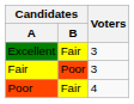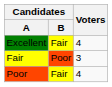 <table class="wikitable">
 <tr>
 <th colspan=2>Candidates</th>
 <th rowspan=2>Voters</th>
 </tr>
 <tr>
 <th>A</th>
 <th>B</th>
 </tr>
 <tr>
 <td bgcolor="green">Excellent</td>
 <td bgcolor="yellow">Fair</td>
-<td>3</td>
+<td>4</td>
 </tr>
 <tr>
 <td bgcolor="yellow">Fair</td>
 <td bgcolor="orangered">Poor</td>
 <td>3</td>
 </tr>
 <tr>
 <td bgcolor="orangered">Poor</td>
 <td bgcolor="yellow">Fair</td>
 <td>4</td>
 </tr>
 </table>
